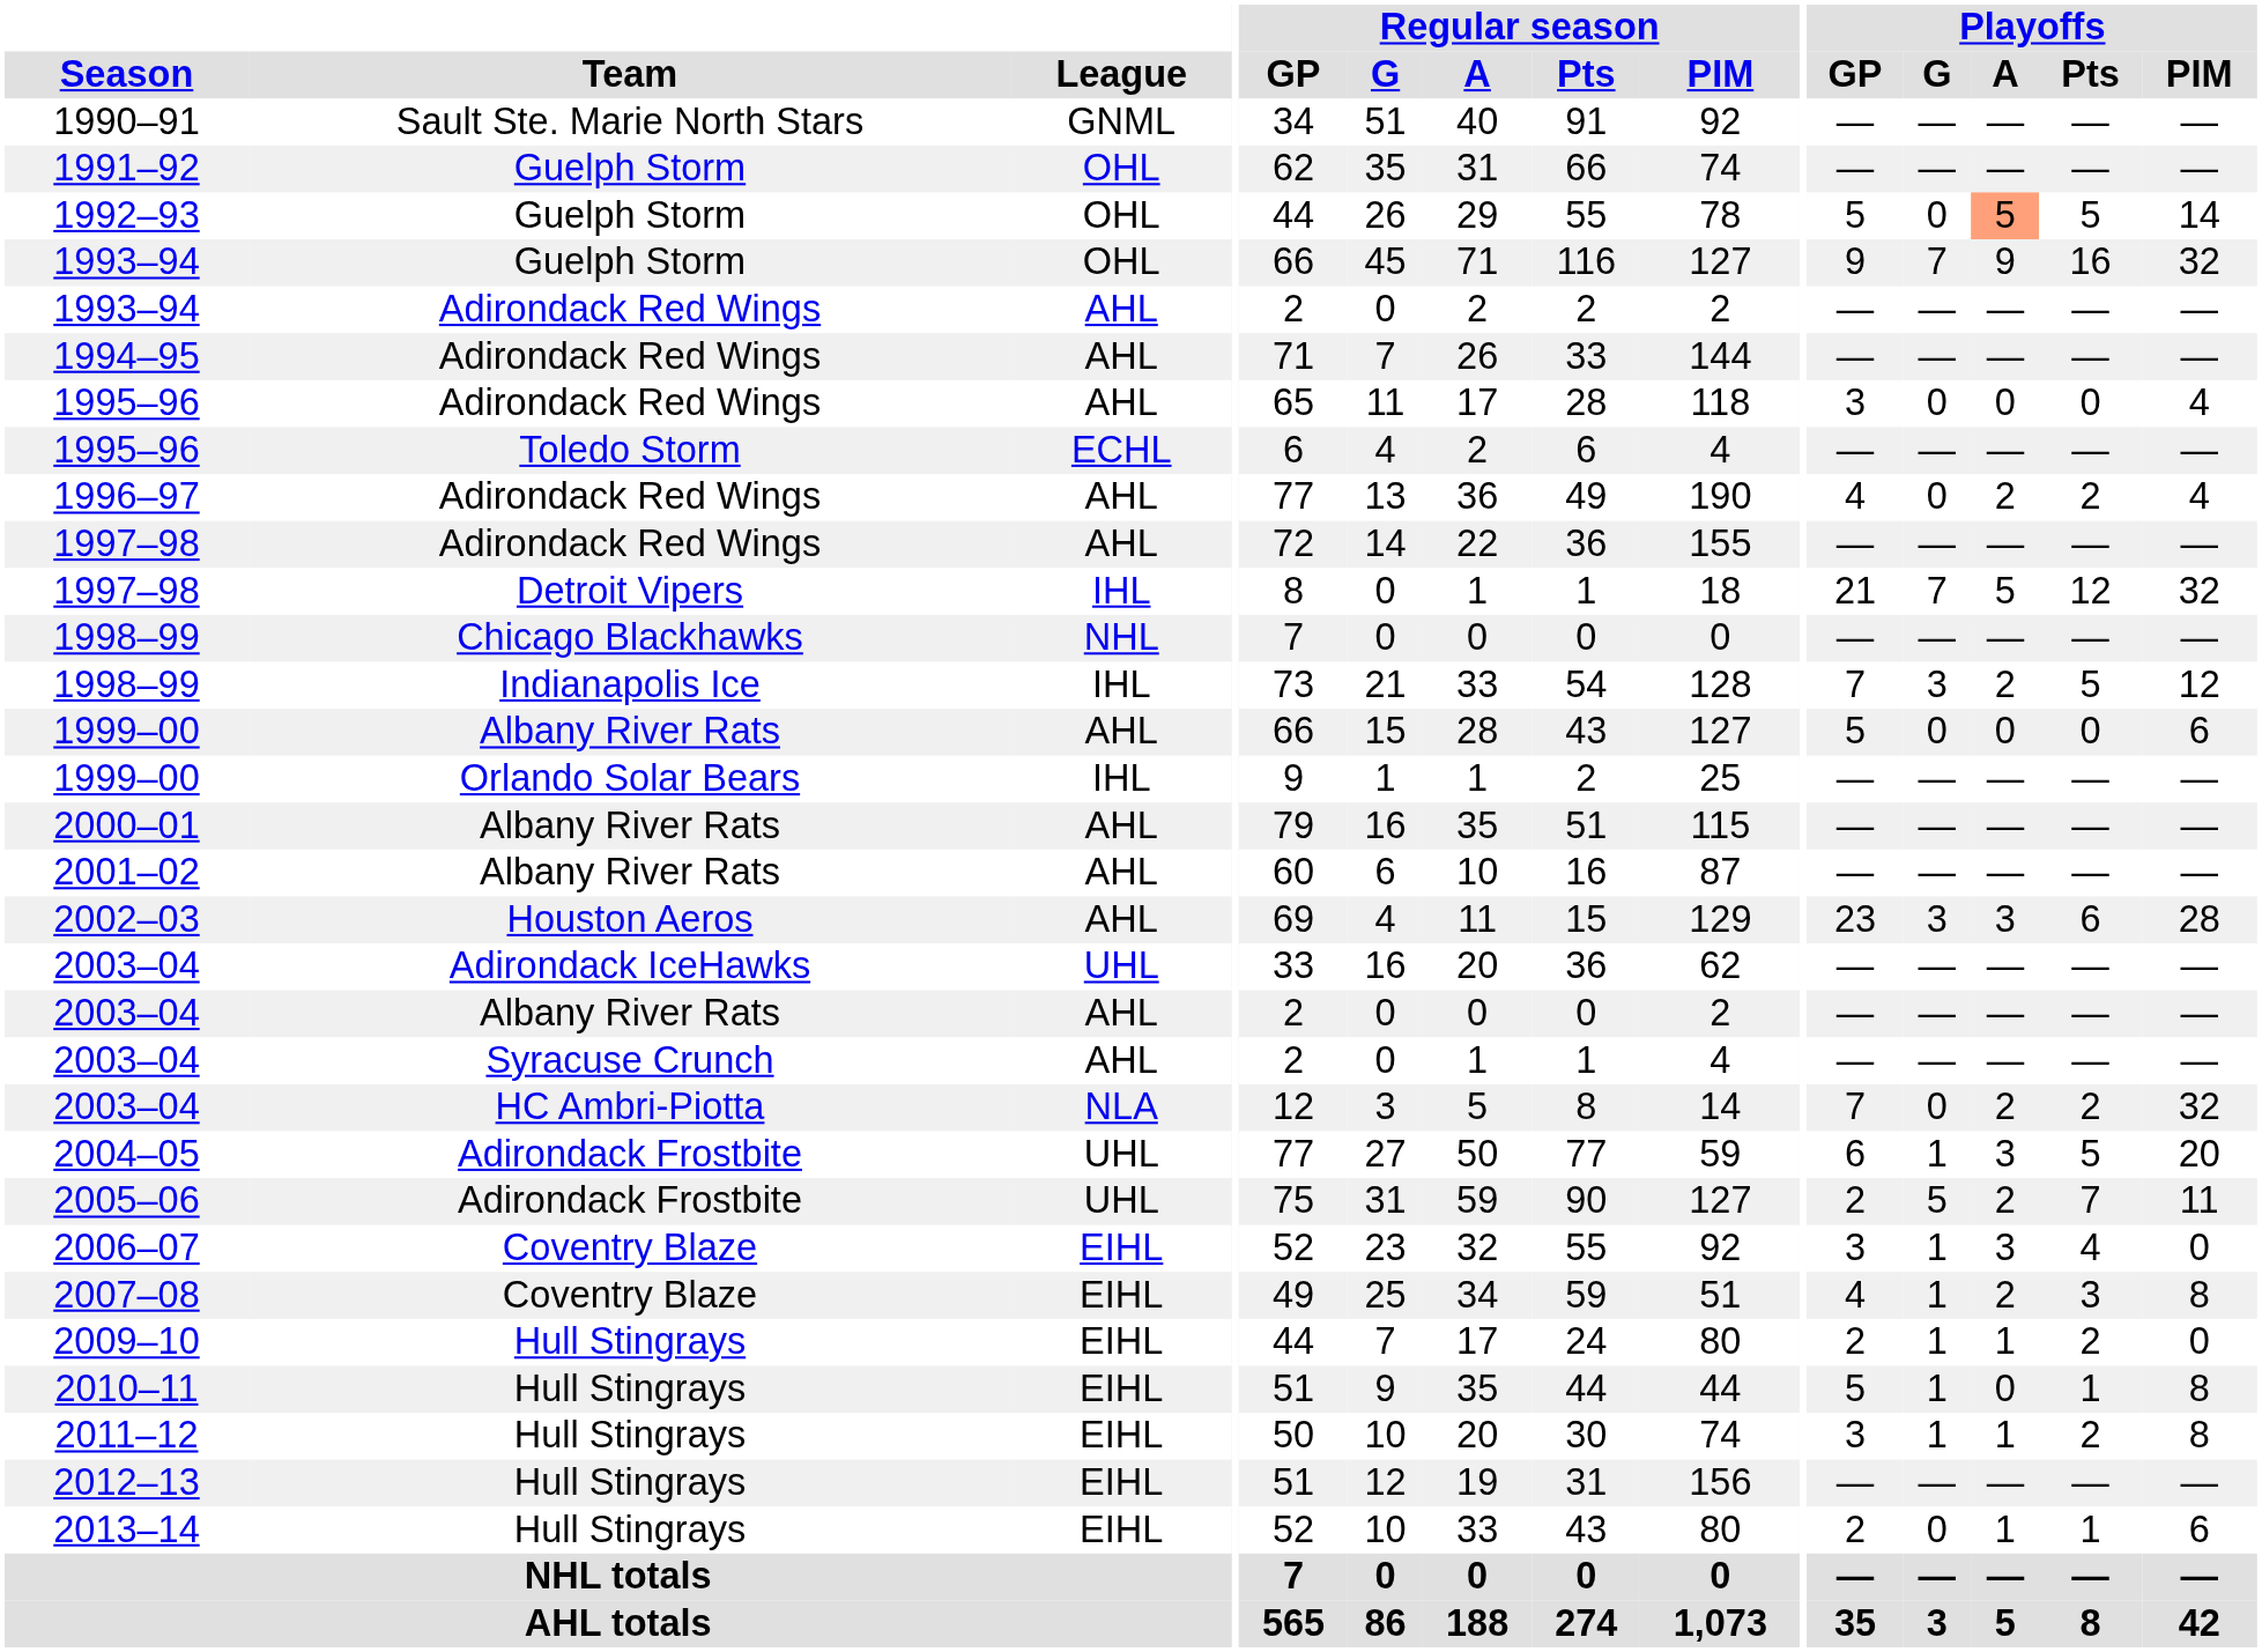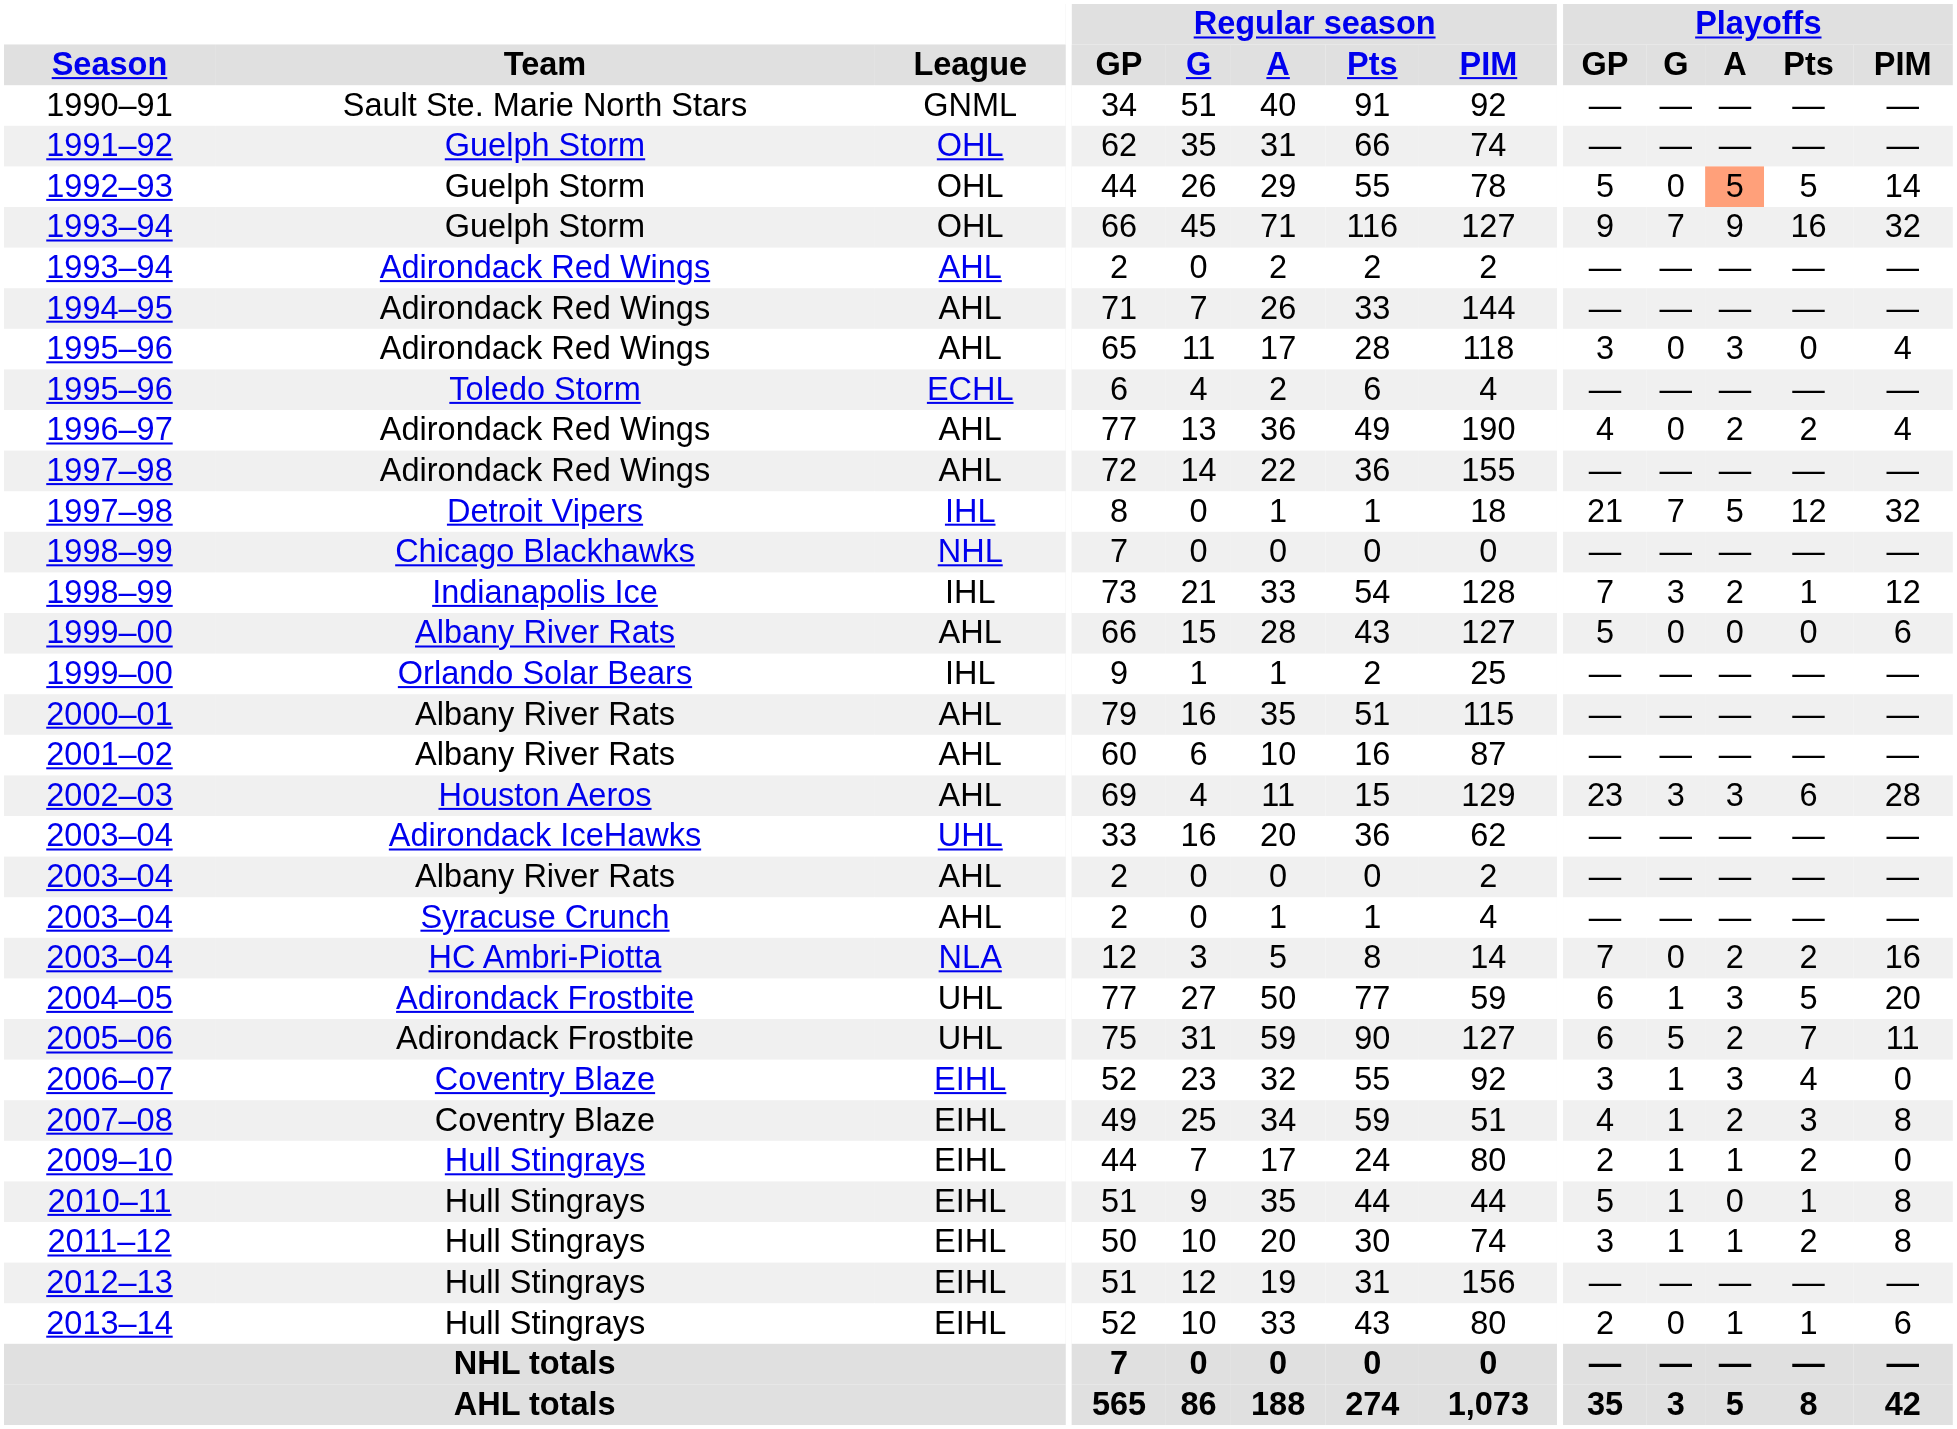 <table border="0" cellpadding="1" cellspacing="0" style="text-align:center; width:60em">
 <tr bgcolor="#e0e0e0">
 <th colspan="3" bgcolor="#ffffff"></th>
 <th rowspan="99" bgcolor="#ffffff"></th>
 <th colspan="5"><a href='#'>Regular season</a></th>
 <th rowspan="99" bgcolor="#ffffff"></th>
 <th colspan="5"><a href='#'>Playoffs</a></th>
 </tr>
 <tr bgcolor="#e0e0e0">
 <th><a href='#'>Season</a></th>
 <th>Team</th>
 <th>League</th>
 <th>GP</th>
 <th><a href='#'>G</a></th>
 <th><a href='#'>A</a></th>
 <th><a href='#'>Pts</a></th>
 <th><a href='#'>PIM</a></th>
 <th>GP</th>
 <th>G</th>
 <th>A</th>
 <th>Pts</th>
 <th>PIM</th>
 </tr>
 <tr>
 <td>1990–91</td>
 <td>Sault Ste. Marie North Stars</td>
 <td>GNML</td>
 <td>34</td>
 <td>51</td>
 <td>40</td>
 <td>91</td>
 <td>92</td>
 <td>—</td>
 <td>—</td>
 <td>—</td>
 <td>—</td>
 <td>—</td>
 </tr>
 <tr bgcolor="#f0f0f0">
 <td><a href='#'>1991–92</a></td>
 <td><a href='#'>Guelph Storm</a></td>
 <td><a href='#'>OHL</a></td>
 <td>62</td>
 <td>35</td>
 <td>31</td>
 <td>66</td>
 <td>74</td>
 <td>—</td>
 <td>—</td>
 <td>—</td>
 <td>—</td>
 <td>—</td>
 </tr>
 <tr>
 <td><a href='#'>1992–93</a></td>
 <td>Guelph Storm</td>
 <td>OHL</td>
 <td>44</td>
 <td>26</td>
 <td>29</td>
 <td>55</td>
 <td>78</td>
 <td>5</td>
 <td>0</td>
 <td style="background: lightsalmon;">5</td>
 <td>5</td>
 <td>14</td>
 </tr>
 <tr bgcolor="#f0f0f0">
 <td><a href='#'>1993–94</a></td>
 <td>Guelph Storm</td>
 <td>OHL</td>
 <td>66</td>
 <td>45</td>
 <td>71</td>
 <td>116</td>
 <td>127</td>
 <td>9</td>
 <td>7</td>
 <td>9</td>
 <td>16</td>
 <td>32</td>
 </tr>
 <tr>
 <td><a href='#'>1993–94</a></td>
 <td><a href='#'>Adirondack Red Wings</a></td>
 <td><a href='#'>AHL</a></td>
 <td>2</td>
 <td>0</td>
 <td>2</td>
 <td>2</td>
 <td>2</td>
 <td>—</td>
 <td>—</td>
 <td>—</td>
 <td>—</td>
 <td>—</td>
 </tr>
 <tr bgcolor="#f0f0f0">
 <td><a href='#'>1994–95</a></td>
 <td>Adirondack Red Wings</td>
 <td>AHL</td>
 <td>71</td>
 <td>7</td>
 <td>26</td>
 <td>33</td>
 <td>144</td>
 <td>—</td>
 <td>—</td>
 <td>—</td>
 <td>—</td>
 <td>—</td>
 </tr>
 <tr>
 <td><a href='#'>1995–96</a></td>
 <td>Adirondack Red Wings</td>
 <td>AHL</td>
 <td>65</td>
 <td>11</td>
 <td>17</td>
 <td>28</td>
 <td>118</td>
 <td>3</td>
 <td>0</td>
-<td>0</td>
+<td>3</td>
 <td>0</td>
 <td>4</td>
 </tr>
 <tr bgcolor="#f0f0f0">
 <td><a href='#'>1995–96</a></td>
 <td><a href='#'>Toledo Storm</a></td>
 <td><a href='#'>ECHL</a></td>
 <td>6</td>
 <td>4</td>
 <td>2</td>
 <td>6</td>
 <td>4</td>
 <td>—</td>
 <td>—</td>
 <td>—</td>
 <td>—</td>
 <td>—</td>
 </tr>
 <tr>
 <td><a href='#'>1996–97</a></td>
 <td>Adirondack Red Wings</td>
 <td>AHL</td>
 <td>77</td>
 <td>13</td>
 <td>36</td>
 <td>49</td>
 <td>190</td>
 <td>4</td>
 <td>0</td>
 <td>2</td>
 <td>2</td>
 <td>4</td>
 </tr>
 <tr bgcolor="#f0f0f0">
 <td><a href='#'>1997–98</a></td>
 <td>Adirondack Red Wings</td>
 <td>AHL</td>
 <td>72</td>
 <td>14</td>
 <td>22</td>
 <td>36</td>
 <td>155</td>
 <td>—</td>
 <td>—</td>
 <td>—</td>
 <td>—</td>
 <td>—</td>
 </tr>
 <tr>
 <td><a href='#'>1997–98</a></td>
 <td><a href='#'>Detroit Vipers</a></td>
 <td><a href='#'>IHL</a></td>
 <td>8</td>
 <td>0</td>
 <td>1</td>
 <td>1</td>
 <td>18</td>
 <td>21</td>
 <td>7</td>
 <td>5</td>
 <td>12</td>
 <td>32</td>
 </tr>
 <tr bgcolor="#f0f0f0">
 <td><a href='#'>1998–99</a></td>
 <td><a href='#'>Chicago Blackhawks</a></td>
 <td><a href='#'>NHL</a></td>
 <td>7</td>
 <td>0</td>
 <td>0</td>
 <td>0</td>
 <td>0</td>
 <td>—</td>
 <td>—</td>
 <td>—</td>
 <td>—</td>
 <td>—</td>
 </tr>
 <tr>
 <td><a href='#'>1998–99</a></td>
 <td><a href='#'>Indianapolis Ice</a></td>
 <td>IHL</td>
 <td>73</td>
 <td>21</td>
 <td>33</td>
 <td>54</td>
 <td>128</td>
 <td>7</td>
 <td>3</td>
 <td>2</td>
-<td>5</td>
+<td>1</td>
 <td>12</td>
 </tr>
 <tr bgcolor="#f0f0f0">
 <td><a href='#'>1999–00</a></td>
 <td><a href='#'>Albany River Rats</a></td>
 <td>AHL</td>
 <td>66</td>
 <td>15</td>
 <td>28</td>
 <td>43</td>
 <td>127</td>
 <td>5</td>
 <td>0</td>
 <td>0</td>
 <td>0</td>
 <td>6</td>
 </tr>
 <tr>
 <td><a href='#'>1999–00</a></td>
 <td><a href='#'>Orlando Solar Bears</a></td>
 <td>IHL</td>
 <td>9</td>
 <td>1</td>
 <td>1</td>
 <td>2</td>
 <td>25</td>
 <td>—</td>
 <td>—</td>
 <td>—</td>
 <td>—</td>
 <td>—</td>
 </tr>
 <tr bgcolor="#f0f0f0">
 <td><a href='#'>2000–01</a></td>
 <td>Albany River Rats</td>
 <td>AHL</td>
 <td>79</td>
 <td>16</td>
 <td>35</td>
 <td>51</td>
 <td>115</td>
 <td>—</td>
 <td>—</td>
 <td>—</td>
 <td>—</td>
 <td>—</td>
 </tr>
 <tr>
 <td><a href='#'>2001–02</a></td>
 <td>Albany River Rats</td>
 <td>AHL</td>
 <td>60</td>
 <td>6</td>
 <td>10</td>
 <td>16</td>
 <td>87</td>
 <td>—</td>
 <td>—</td>
 <td>—</td>
 <td>—</td>
 <td>—</td>
 </tr>
 <tr bgcolor="#f0f0f0">
 <td><a href='#'>2002–03</a></td>
 <td><a href='#'>Houston Aeros</a></td>
 <td>AHL</td>
 <td>69</td>
 <td>4</td>
 <td>11</td>
 <td>15</td>
 <td>129</td>
 <td>23</td>
 <td>3</td>
 <td>3</td>
 <td>6</td>
 <td>28</td>
 </tr>
 <tr>
 <td><a href='#'>2003–04</a></td>
 <td><a href='#'>Adirondack IceHawks</a></td>
 <td><a href='#'>UHL</a></td>
 <td>33</td>
 <td>16</td>
 <td>20</td>
 <td>36</td>
 <td>62</td>
 <td>—</td>
 <td>—</td>
 <td>—</td>
 <td>—</td>
 <td>—</td>
 </tr>
 <tr bgcolor="#f0f0f0">
 <td><a href='#'>2003–04</a></td>
 <td>Albany River Rats</td>
 <td>AHL</td>
 <td>2</td>
 <td>0</td>
 <td>0</td>
 <td>0</td>
 <td>2</td>
 <td>—</td>
 <td>—</td>
 <td>—</td>
 <td>—</td>
 <td>—</td>
 </tr>
 <tr>
 <td><a href='#'>2003–04</a></td>
 <td><a href='#'>Syracuse Crunch</a></td>
 <td>AHL</td>
 <td>2</td>
 <td>0</td>
 <td>1</td>
 <td>1</td>
 <td>4</td>
 <td>—</td>
 <td>—</td>
 <td>—</td>
 <td>—</td>
 <td>—</td>
 </tr>
 <tr bgcolor="#f0f0f0">
 <td><a href='#'>2003–04</a></td>
 <td><a href='#'>HC Ambri-Piotta</a></td>
 <td><a href='#'>NLA</a></td>
 <td>12</td>
 <td>3</td>
 <td>5</td>
 <td>8</td>
 <td>14</td>
 <td>7</td>
 <td>0</td>
 <td>2</td>
 <td>2</td>
-<td>32</td>
+<td>16</td>
 </tr>
 <tr>
 <td><a href='#'>2004–05</a></td>
 <td><a href='#'>Adirondack Frostbite</a></td>
 <td>UHL</td>
 <td>77</td>
 <td>27</td>
 <td>50</td>
 <td>77</td>
 <td>59</td>
 <td>6</td>
 <td>1</td>
 <td>3</td>
 <td>5</td>
 <td>20</td>
 </tr>
 <tr bgcolor="#f0f0f0">
 <td><a href='#'>2005–06</a></td>
 <td>Adirondack Frostbite</td>
 <td>UHL</td>
 <td>75</td>
 <td>31</td>
 <td>59</td>
 <td>90</td>
 <td>127</td>
-<td>2</td>
+<td>6</td>
 <td>5</td>
 <td>2</td>
 <td>7</td>
 <td>11</td>
 </tr>
 <tr>
 <td><a href='#'>2006–07</a></td>
 <td><a href='#'>Coventry Blaze</a></td>
 <td><a href='#'>EIHL</a></td>
 <td>52</td>
 <td>23</td>
 <td>32</td>
 <td>55</td>
 <td>92</td>
 <td>3</td>
 <td>1</td>
 <td>3</td>
 <td>4</td>
 <td>0</td>
 </tr>
 <tr bgcolor="#f0f0f0">
 <td><a href='#'>2007–08</a></td>
 <td>Coventry Blaze</td>
 <td>EIHL</td>
 <td>49</td>
 <td>25</td>
 <td>34</td>
 <td>59</td>
 <td>51</td>
 <td>4</td>
 <td>1</td>
 <td>2</td>
 <td>3</td>
 <td>8</td>
 </tr>
 <tr>
 <td><a href='#'>2009–10</a></td>
 <td><a href='#'>Hull Stingrays</a></td>
 <td>EIHL</td>
 <td>44</td>
 <td>7</td>
 <td>17</td>
 <td>24</td>
 <td>80</td>
 <td>2</td>
 <td>1</td>
 <td>1</td>
 <td>2</td>
 <td>0</td>
 </tr>
 <tr bgcolor="#f0f0f0">
 <td><a href='#'>2010–11</a></td>
 <td>Hull Stingrays</td>
 <td>EIHL</td>
 <td>51</td>
 <td>9</td>
 <td>35</td>
 <td>44</td>
 <td>44</td>
 <td>5</td>
 <td>1</td>
 <td>0</td>
 <td>1</td>
 <td>8</td>
 </tr>
 <tr>
 <td><a href='#'>2011–12</a></td>
 <td>Hull Stingrays</td>
 <td>EIHL</td>
 <td>50</td>
 <td>10</td>
 <td>20</td>
 <td>30</td>
 <td>74</td>
 <td>3</td>
 <td>1</td>
 <td>1</td>
 <td>2</td>
 <td>8</td>
 </tr>
 <tr bgcolor="#f0f0f0">
 <td><a href='#'>2012–13</a></td>
 <td>Hull Stingrays</td>
 <td>EIHL</td>
 <td>51</td>
 <td>12</td>
 <td>19</td>
 <td>31</td>
 <td>156</td>
 <td>—</td>
 <td>—</td>
 <td>—</td>
 <td>—</td>
 <td>—</td>
 </tr>
 <tr>
 <td><a href='#'>2013–14</a></td>
 <td>Hull Stingrays</td>
 <td>EIHL</td>
 <td>52</td>
 <td>10</td>
 <td>33</td>
 <td>43</td>
 <td>80</td>
 <td>2</td>
 <td>0</td>
 <td>1</td>
 <td>1</td>
 <td>6</td>
 </tr>
 <tr>
 </tr>
 <tr ALIGN="center" bgcolor="#e0e0e0">
 <th colspan="3">NHL totals</th>
 <th ALIGN="center">7</th>
 <th ALIGN="center">0</th>
 <th ALIGN="center">0</th>
 <th ALIGN="center">0</th>
 <th ALIGN="center">0</th>
 <th ALIGN="center">—</th>
 <th ALIGN="center">—</th>
 <th ALIGN="center">—</th>
 <th ALIGN="center">—</th>
 <th ALIGN="center">—</th>
 </tr>
 <tr>
 </tr>
 <tr ALIGN="center" bgcolor="#e0e0e0">
 <th colspan="3">AHL totals</th>
 <th ALIGN="center">565</th>
 <th ALIGN="center">86</th>
 <th ALIGN="center">188</th>
 <th ALIGN="center">274</th>
 <th ALIGN="center">1,073</th>
 <th ALIGN="center">35</th>
 <th ALIGN="center">3</th>
 <th ALIGN="center">5</th>
 <th ALIGN="center">8</th>
 <th ALIGN="center">42</th>
 </tr>
 </table>
